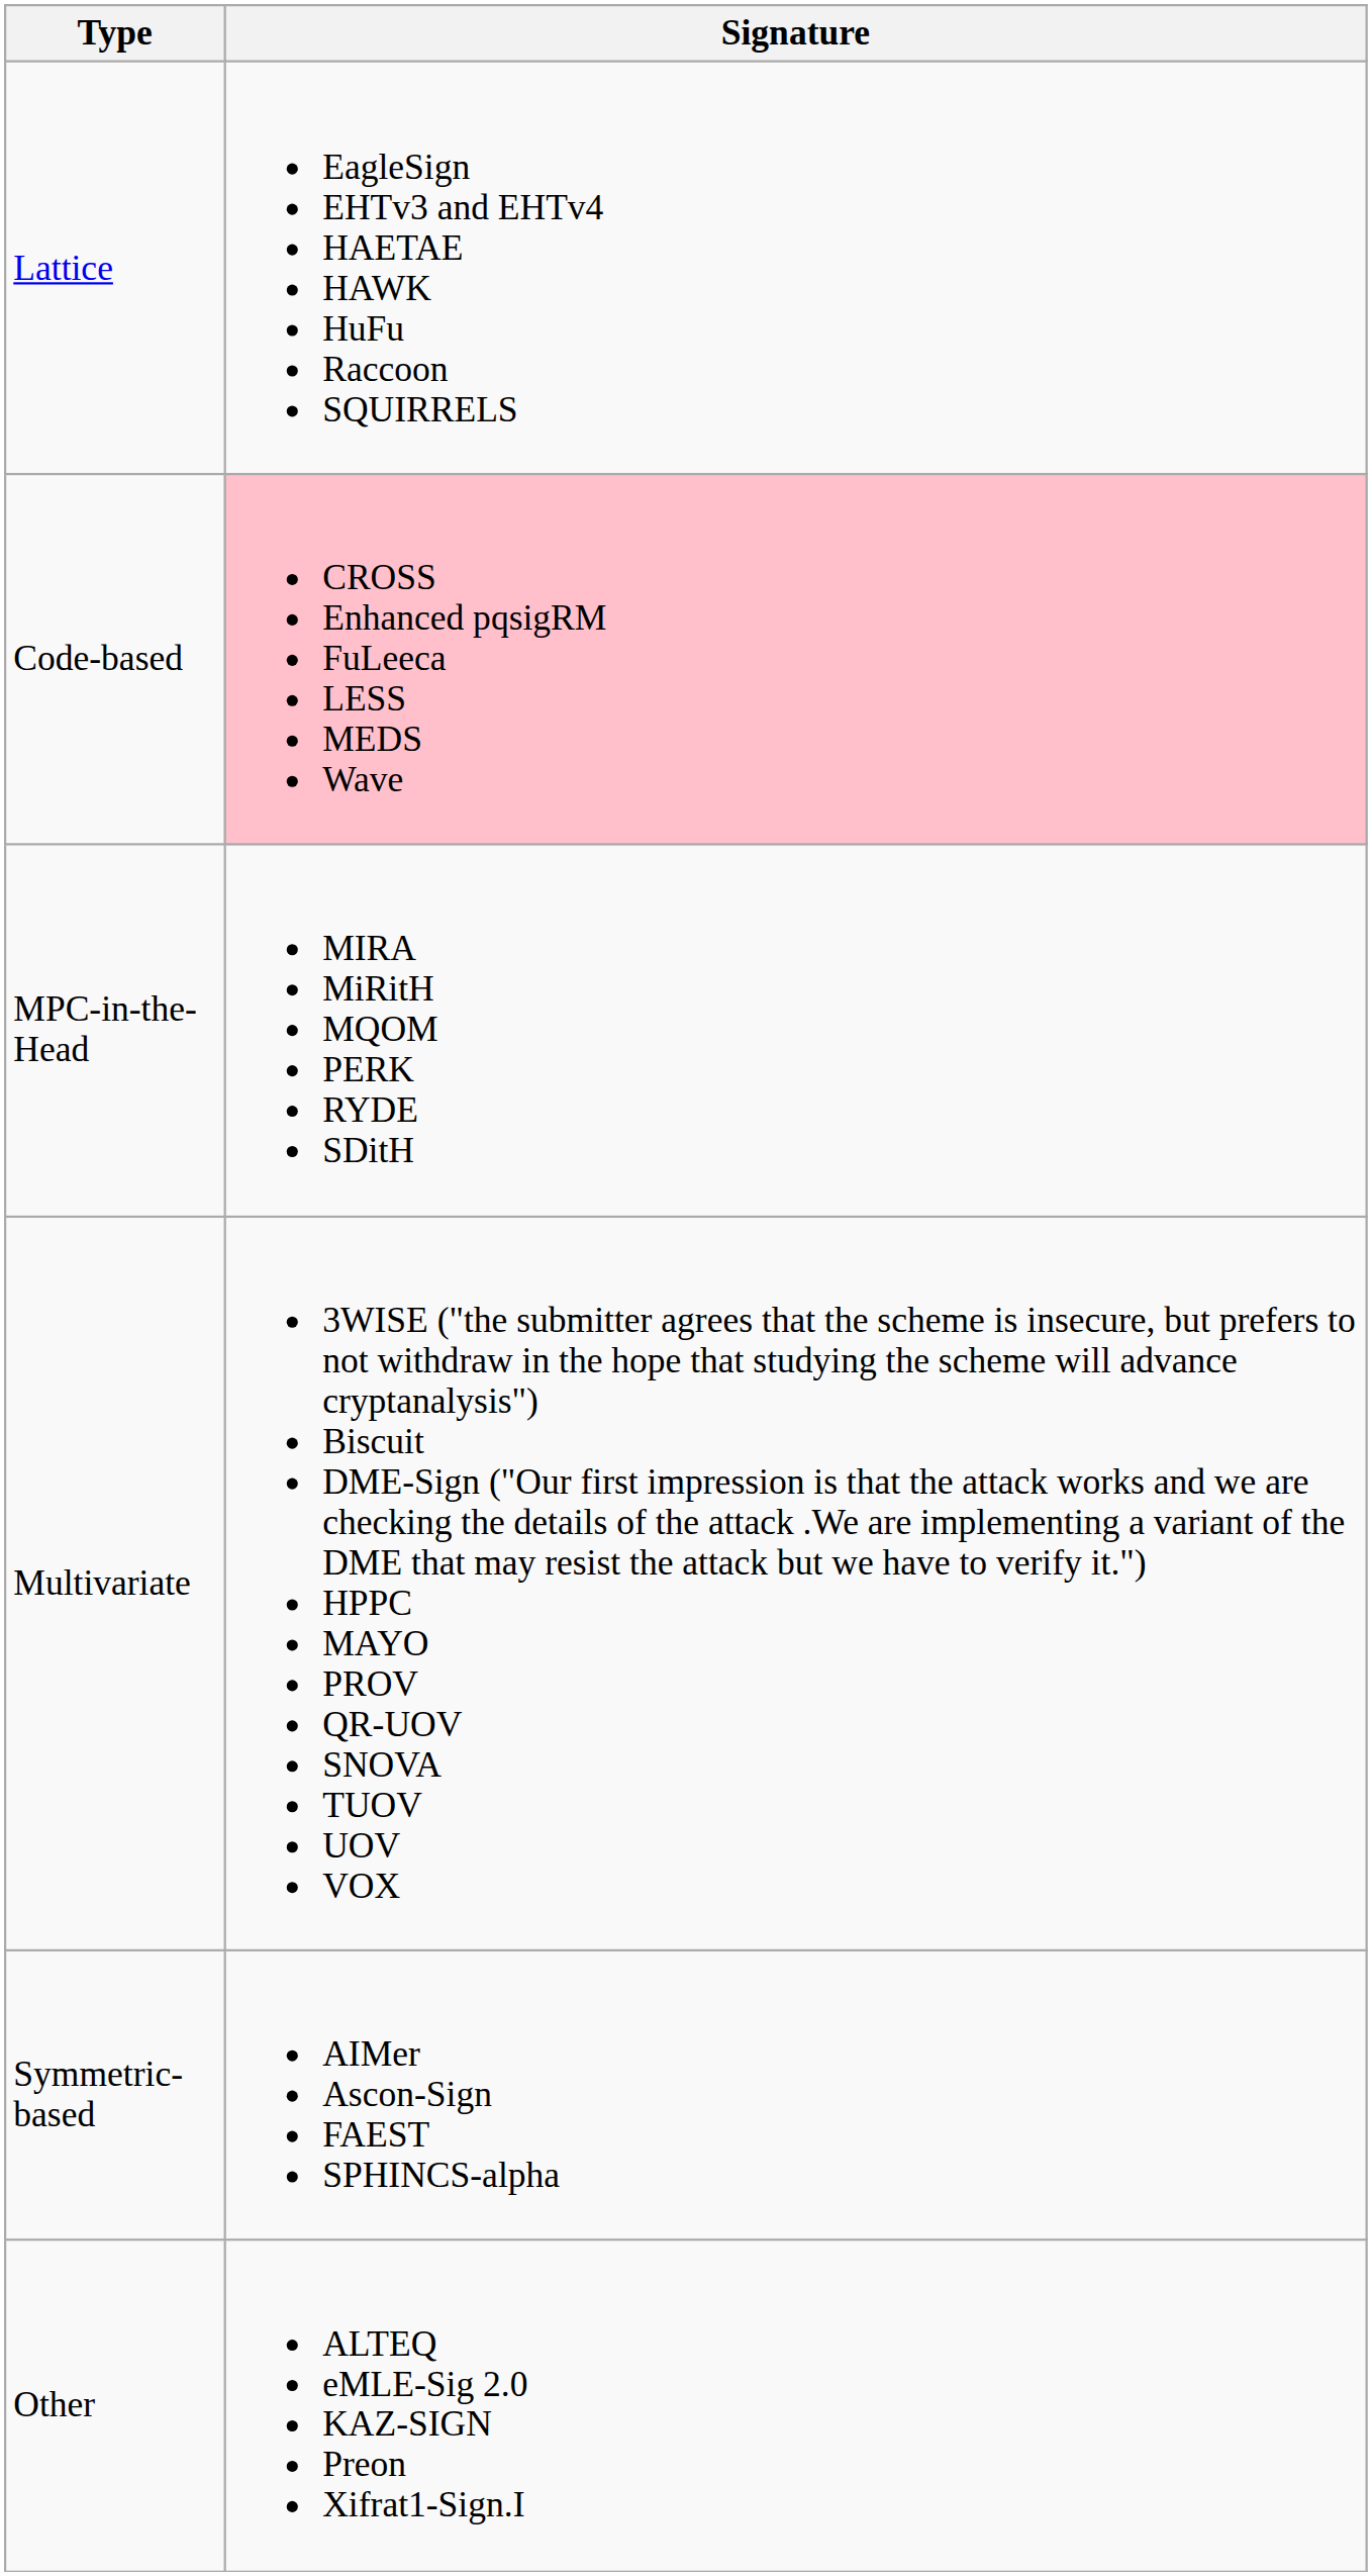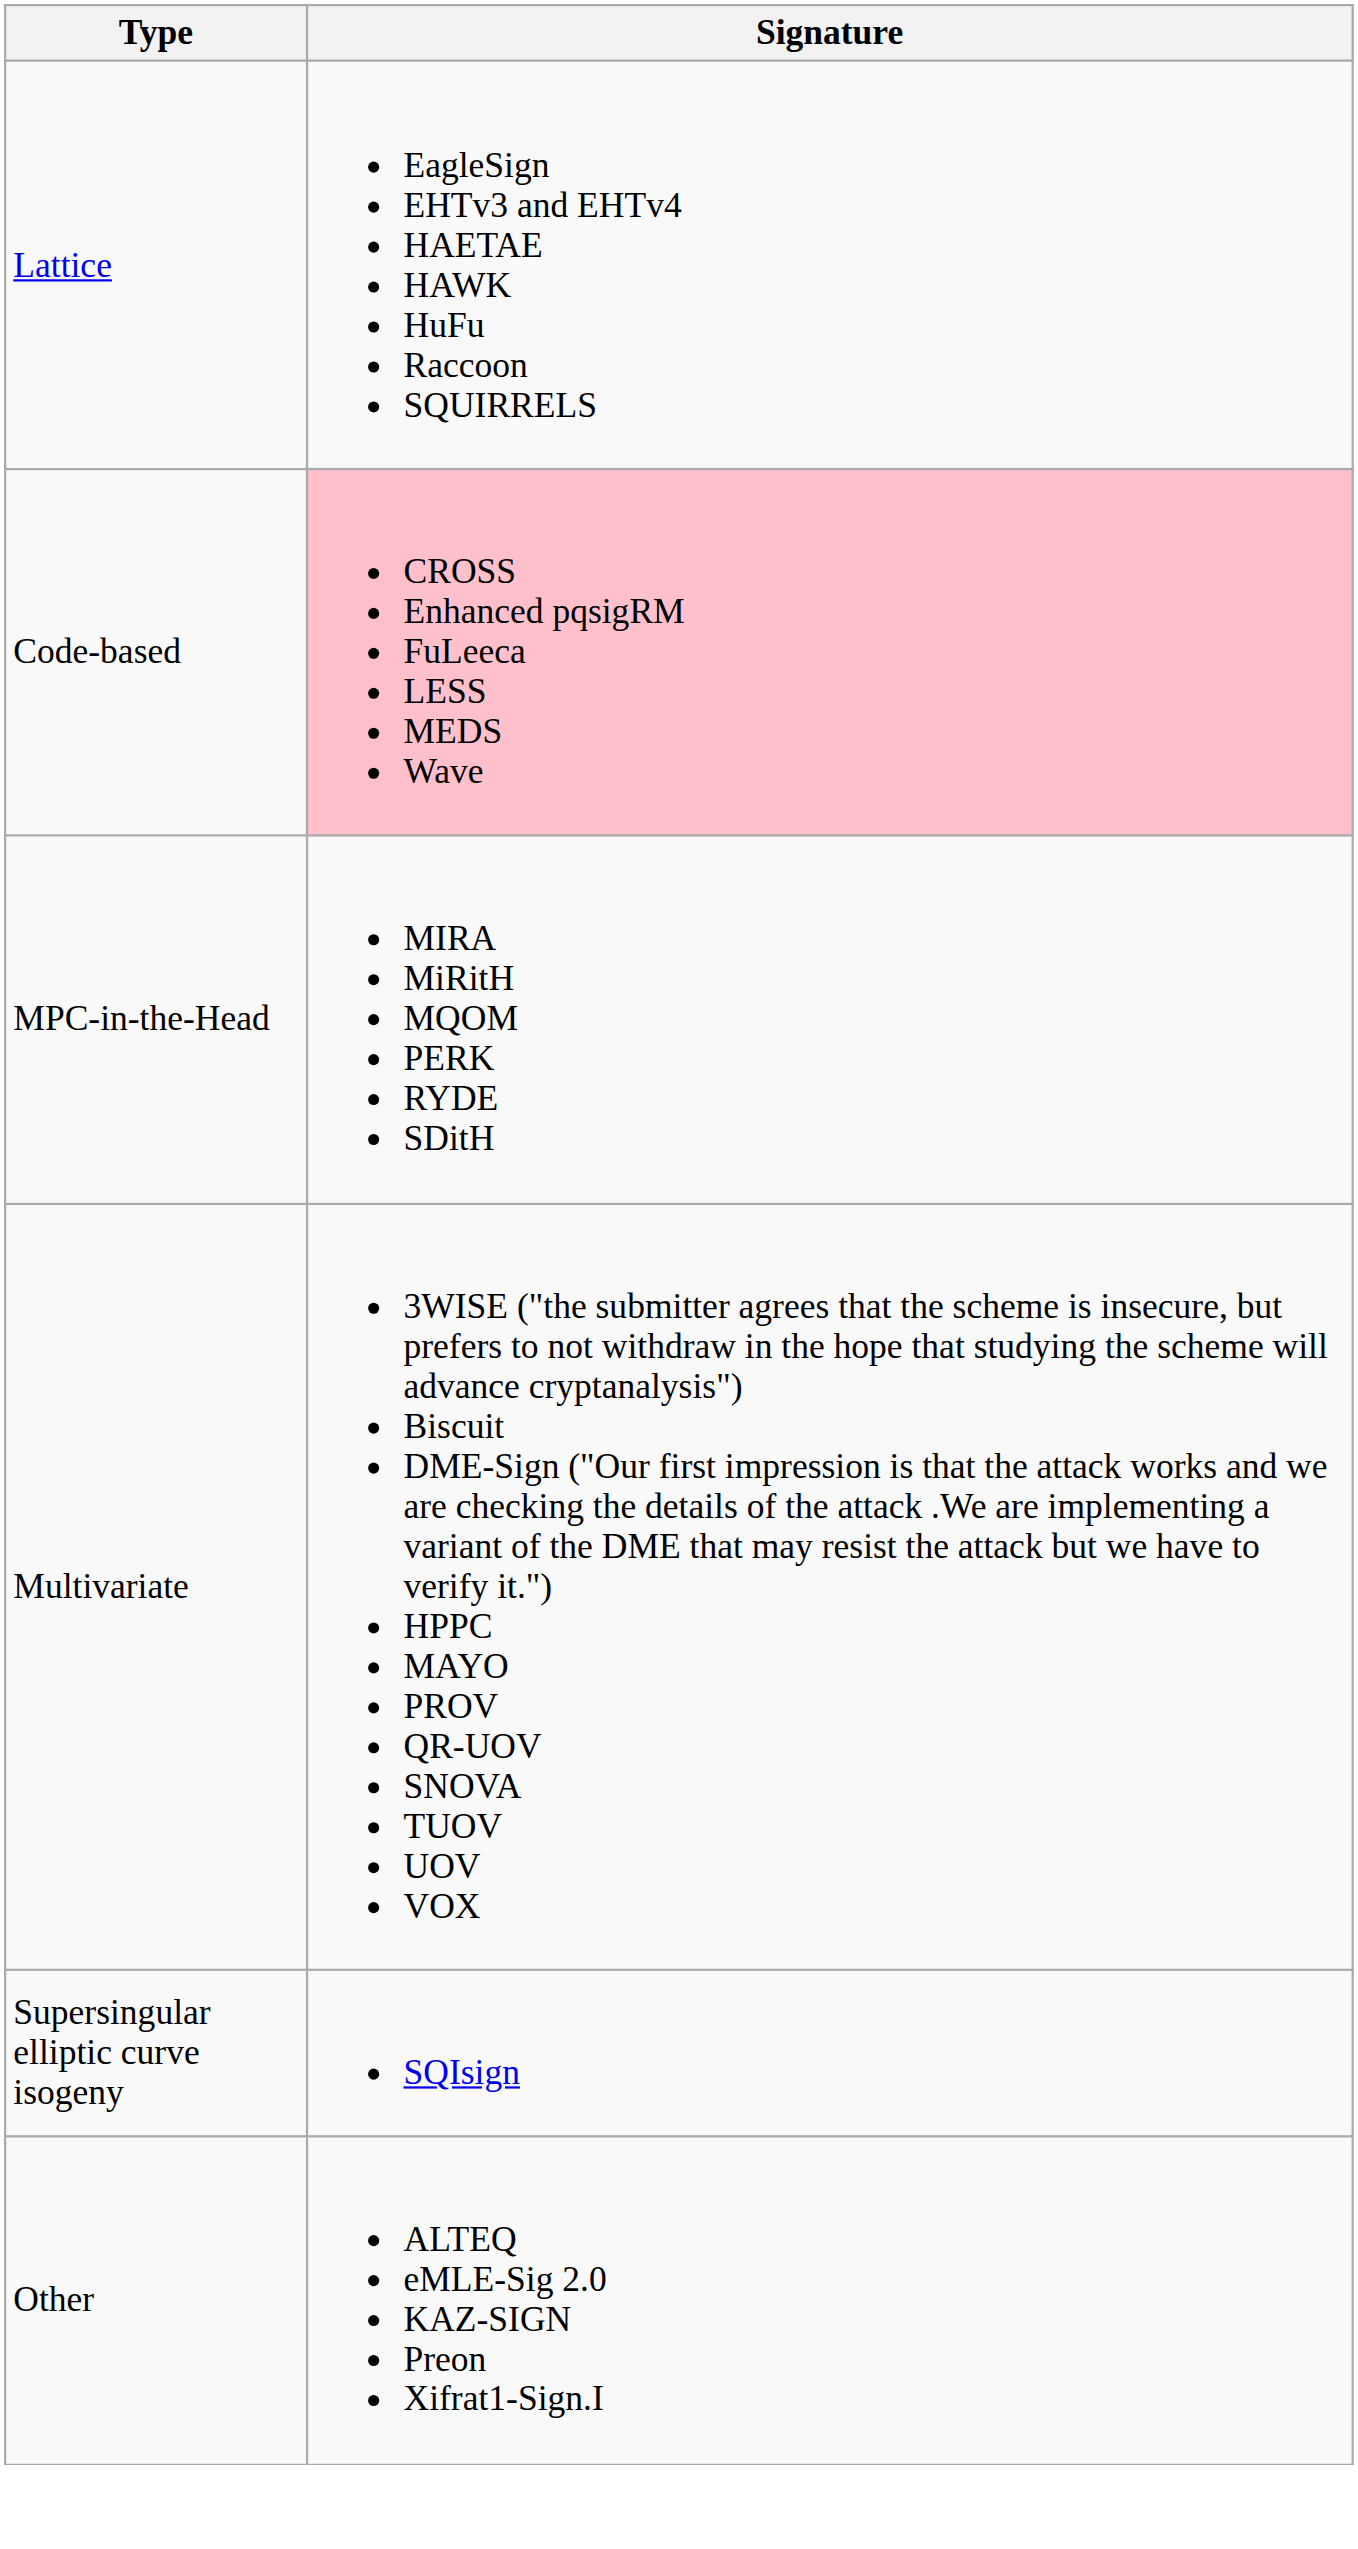 <table class="wikitable">
 <tr>
 <th>Type</th>
 <th>Signature</th>
 </tr>
 <tr>
 <td><a href='#'>Lattice</a></td>
 <td><br><ul><li>EagleSign</li><li>EHTv3 and EHTv4</li><li>HAETAE</li><li>HAWK</li><li>HuFu</li><li>Raccoon</li><li>SQUIRRELS</li></ul></td>
 </tr>
 <tr>
 <td>Code-based</td>
 <td style="background: pink;"><br><ul><li>CROSS</li><li>Enhanced pqsigRM</li><li>FuLeeca</li><li>LESS</li><li>MEDS</li><li>Wave</li></ul></td>
 </tr>
 <tr>
 <td>MPC-in-the-Head</td>
 <td><br><ul><li>MIRA</li><li>MiRitH</li><li>MQOM</li><li>PERK</li><li>RYDE</li><li>SDitH</li></ul></td>
 </tr>
 <tr>
 <td>Multivariate</td>
 <td><br><ul><li>3WISE ("the submitter agrees that the scheme is insecure, but prefers to not withdraw in the hope that studying the scheme will advance cryptanalysis")</li><li>Biscuit</li><li>DME-Sign ("Our first impression is that the attack works and we are checking the details of the attack .We are implementing a variant of the DME that may resist the attack but we have to verify it.")</li><li>HPPC</li><li>MAYO</li><li>PROV</li><li>QR-UOV</li><li>SNOVA</li><li>TUOV</li><li>UOV</li><li>VOX</li></ul></td>
 </tr>
 <tr>
-<td>Symmetric-based</td>
-<td><br><ul><li>AIMer</li><li>Ascon-Sign</li><li>FAEST</li><li>SPHINCS-alpha</li></ul></td>
+<td>Supersingular elliptic curve isogeny</td>
+<td><br><ul><li><a href='#'>SQIsign</a></li></ul></td>
 </tr>
 <tr>
 <td>Other</td>
 <td><br><ul><li>ALTEQ</li><li>eMLE-Sig 2.0</li><li>KAZ-SIGN</li><li>Preon</li><li>Xifrat1-Sign.I</li></ul></td>
 </tr>
 </table>
